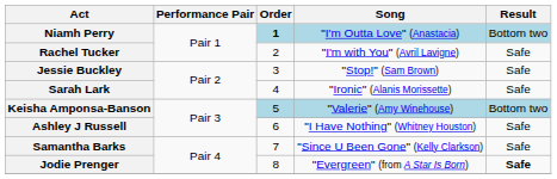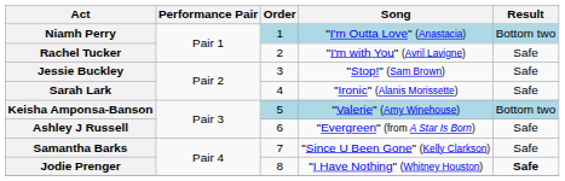 <table class="wikitable plainrowheaders" style="text-align:center;">
 <tr>
 <th scope="col">Act</th>
 <th scope="col">Performance Pair</th>
 <th scope="col">Order</th>
 <th scope="col">Song</th>
 <th scope="col">Result</th>
 </tr>
 <tr>
 <th scope="row">Niamh Perry</th>
 <td rowspan="2">Pair 1</td>
-<td style = "background:lightblue"><strong>1</strong></td>
+<td style = "background:lightblue">1</td>
 <td style = "background:lightblue">"<a href='#'>I'm Outta Love</a>"   <small>(<a href='#'>Anastacia</a>)</small></td>
 <td style = "background:lightblue">Bottom two</td>
 </tr>
 <tr>
 <th scope="row">Rachel Tucker</th>
 <td>2</td>
 <td>"<a href='#'>I'm with You</a>" <small>(<a href='#'>Avril Lavigne</a>)</small></td>
 <td>Safe</td>
 </tr>
 <tr>
 <th scope="row">Jessie Buckley</th>
 <td rowspan="2">Pair 2</td>
 <td>3</td>
 <td>"<a href='#'>Stop!</a>" <small>(<a href='#'>Sam Brown</a>)</small></td>
 <td>Safe</td>
 </tr>
 <tr>
 <th scope="row">Sarah Lark</th>
 <td>4</td>
 <td>"<a href='#'>Ironic</a>"  <small>(<a href='#'>Alanis Morissette</a>)</small></td>
 <td>Safe</td>
 </tr>
 <tr>
 <th scope="row">Keisha Amponsa-Banson</th>
 <td rowspan="2">Pair 3</td>
 <td style = "background:lightblue">5</td>
 <td style = "background:lightblue">"<a href='#'>Valerie</a>" <small>(<a href='#'>Amy Winehouse</a>)</small></td>
 <td style = "background:lightblue">Bottom two</td>
 </tr>
 <tr>
 <th scope="row">Ashley J Russell</th>
 <td>6</td>
-<td>"<a href='#'>I Have Nothing</a>" <small>(<a href='#'>Whitney Houston</a>)</small></td>
+<td>"<a href='#'>Evergreen</a>" <small>(from <em><a href='#'>A Star Is Born</a></em>)</small></td>
 <td>Safe</td>
 </tr>
 <tr>
 <th scope="row">Samantha Barks</th>
 <td rowspan="2">Pair 4</td>
 <td>7</td>
 <td>"<a href='#'>Since U Been Gone</a>" <small>(<a href='#'>Kelly Clarkson</a>)</small></td>
 <td>Safe</td>
 </tr>
 <tr>
 <th scope="row">Jodie Prenger</th>
 <td>8</td>
-<td>"<a href='#'>Evergreen</a>" <small>(from <em><a href='#'>A Star Is Born</a></em>)</small></td>
+<td>"<a href='#'>I Have Nothing</a>" <small>(<a href='#'>Whitney Houston</a>)</small></td>
 <td><strong>Safe</strong></td>
 </tr>
 <tr>
 </tr>
 </table>
